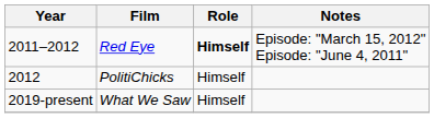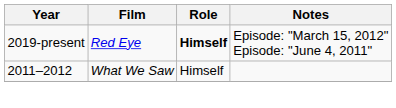 <table class="wikitable">
 <tr>
 <th>Year</th>
 <th>Film</th>
 <th>Role</th>
 <th>Notes</th>
 </tr>
 <tr>
-<td>2011–2012</td>
+<td>2019-present</td>
 <td><em><a href='#'>Red Eye</a></em></td>
 <td><strong>Himself</strong></td>
 <td>Episode: "March 15, 2012"<br>Episode: "June 4, 2011"</td>
 </tr>
 <tr>
-<td>2012</td>
-<td><em>PolitiChicks</em></td>
-<td>Himself</td>
-<td></td>
-</tr>
-<tr>
-<td>2019-present</td>
+<td>2011–2012</td>
 <td><em>What We Saw</em></td>
 <td>Himself</td>
 <td></td>
 </tr>
 <tr>
 </tr>
 </table>
